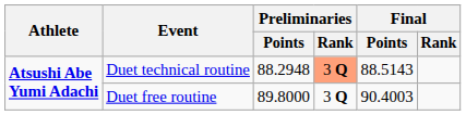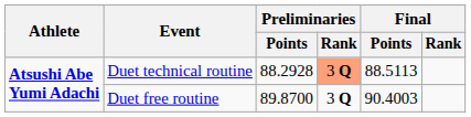 <table class=wikitable style="font-size:90%">
 <tr>
 <th rowspan="2">Athlete</th>
 <th rowspan="2">Event</th>
 <th colspan="2">Preliminaries</th>
 <th colspan="2">Final</th>
 </tr>
 <tr style="font-size:95%">
 <th>Points</th>
 <th>Rank</th>
 <th>Points</th>
 <th>Rank</th>
 </tr>
 <tr align=center>
 <td align=left rowspan=2><strong><a href='#'>Atsushi Abe</a><br><a href='#'>Yumi Adachi</a></strong></td>
 <td align=left><a href='#'>Duet technical routine</a></td>
-<td>88.2948</td>
+<td>88.2928</td>
 <td style="background: lightsalmon;">3 <strong>Q</strong></td>
-<td>88.5143</td>
+<td>88.5113</td>
 <td></td>
 </tr>
 <tr align=center>
 <td align=left><a href='#'>Duet free routine</a></td>
-<td>89.8000</td>
+<td>89.8700</td>
 <td>3 <strong>Q</strong></td>
 <td>90.4003</td>
 <td></td>
 </tr>
 </table>
